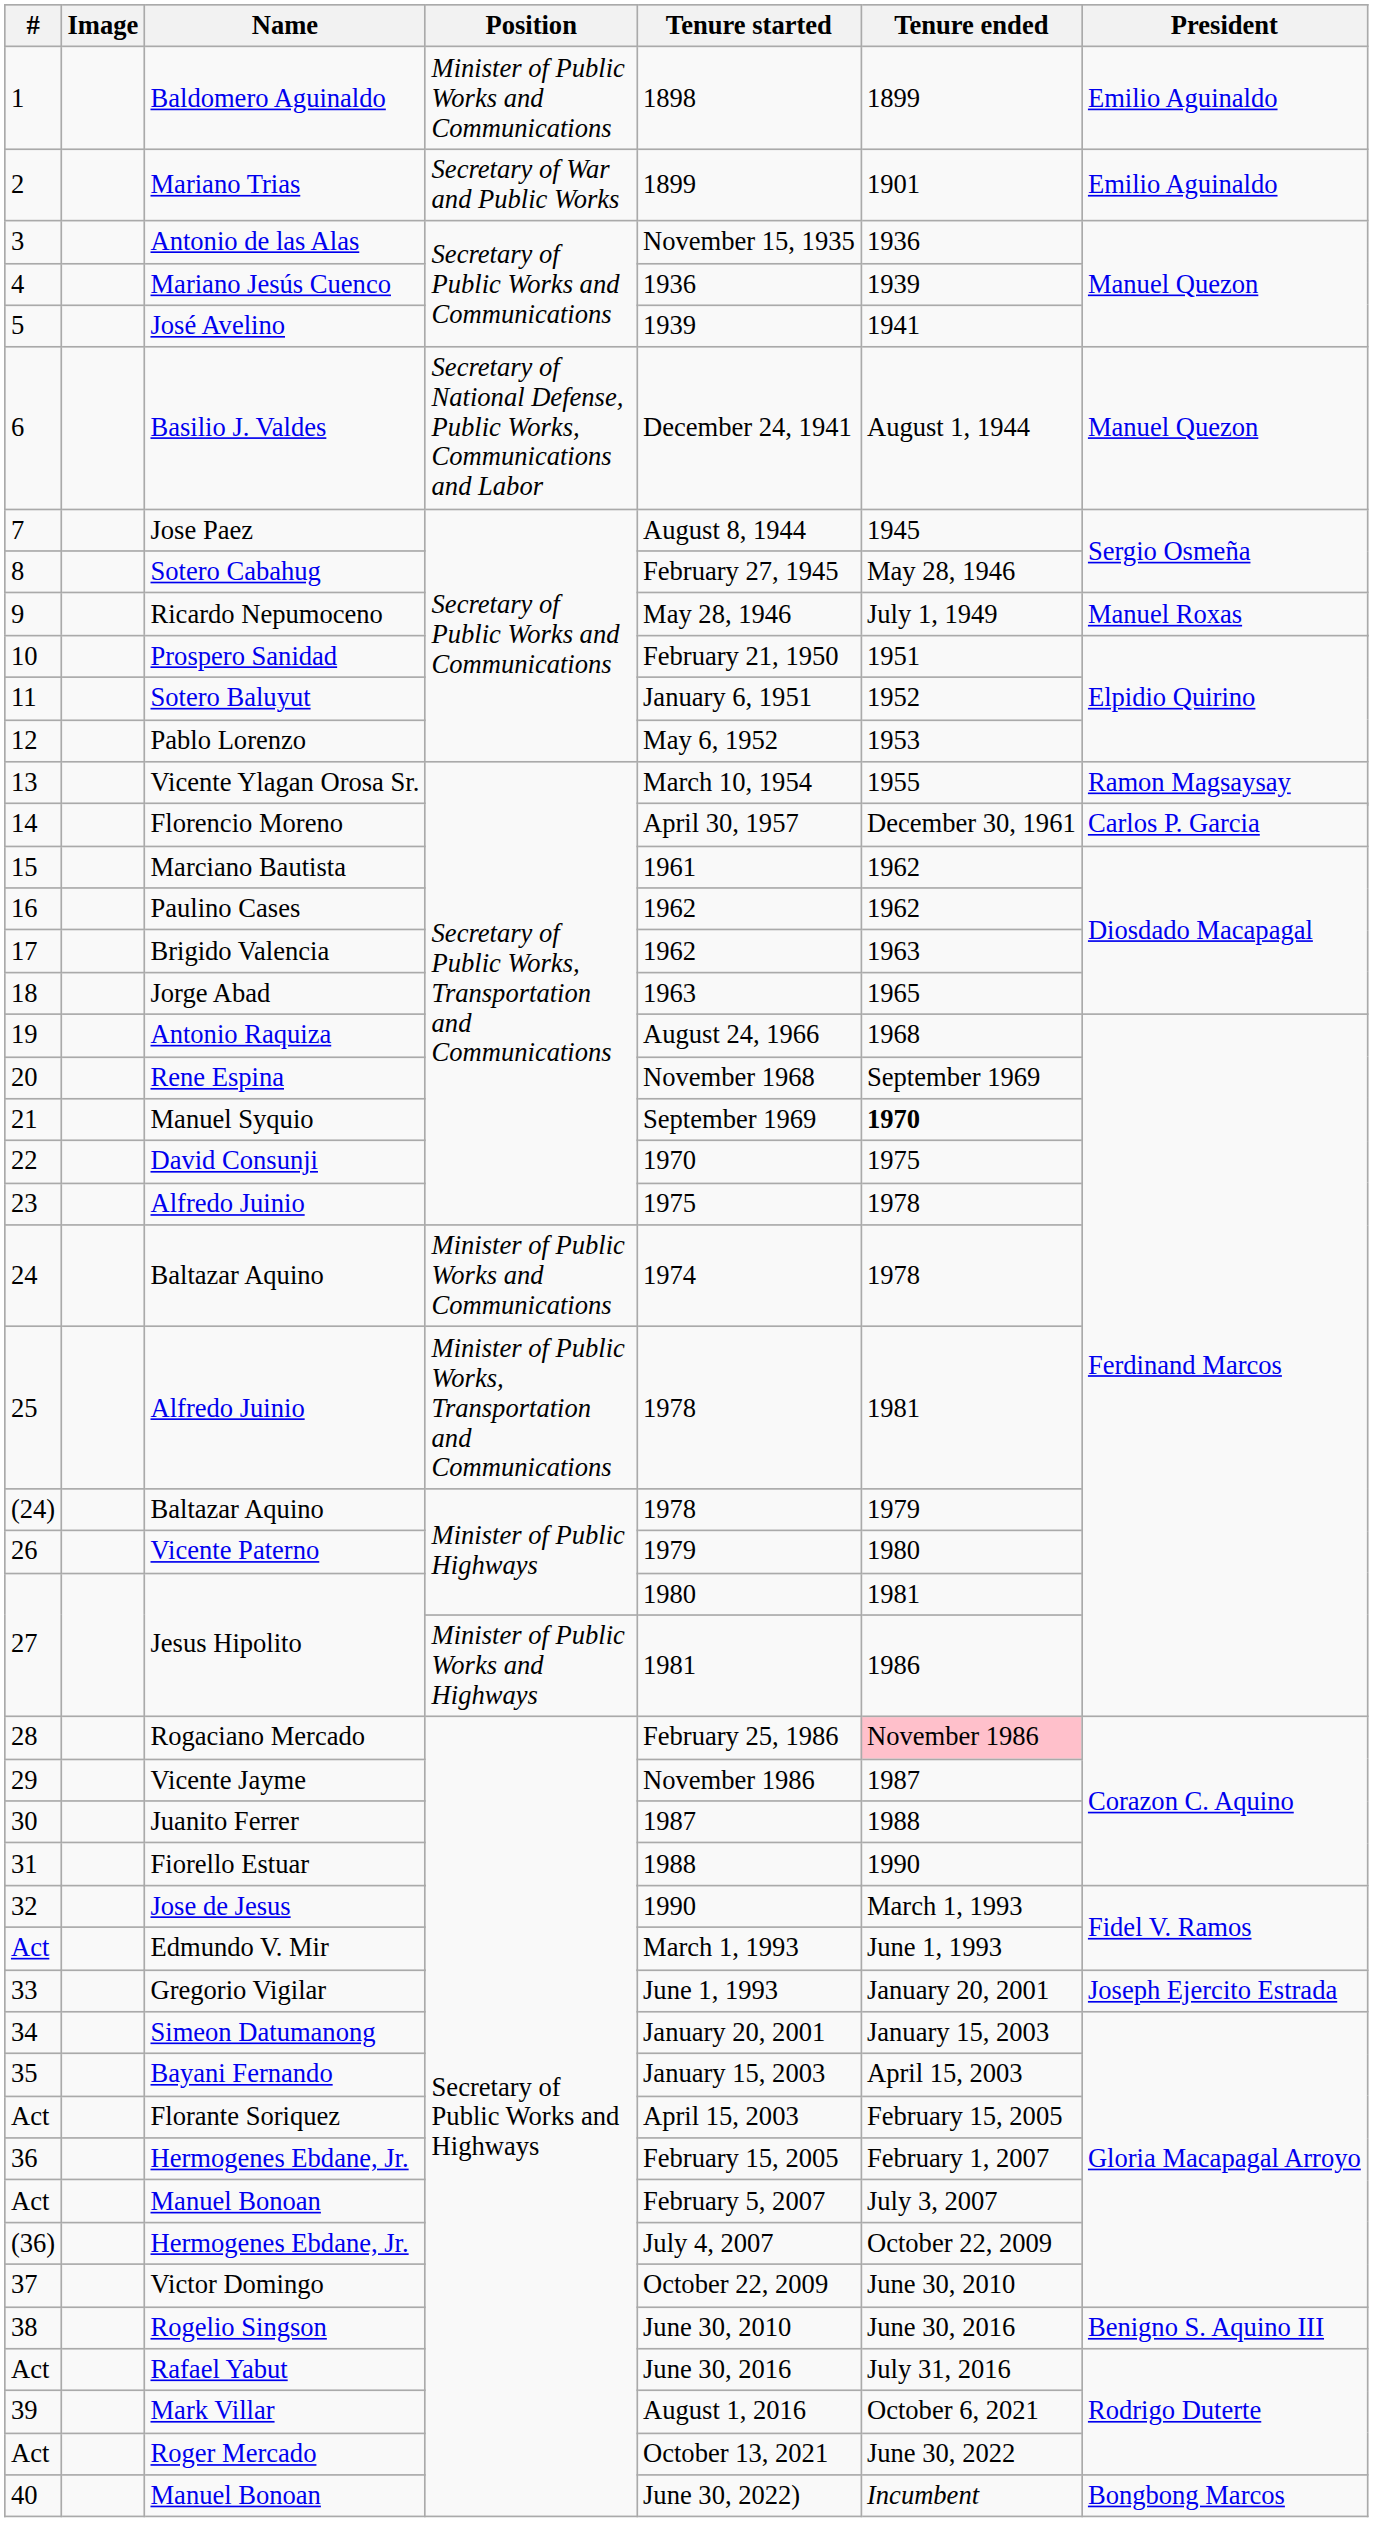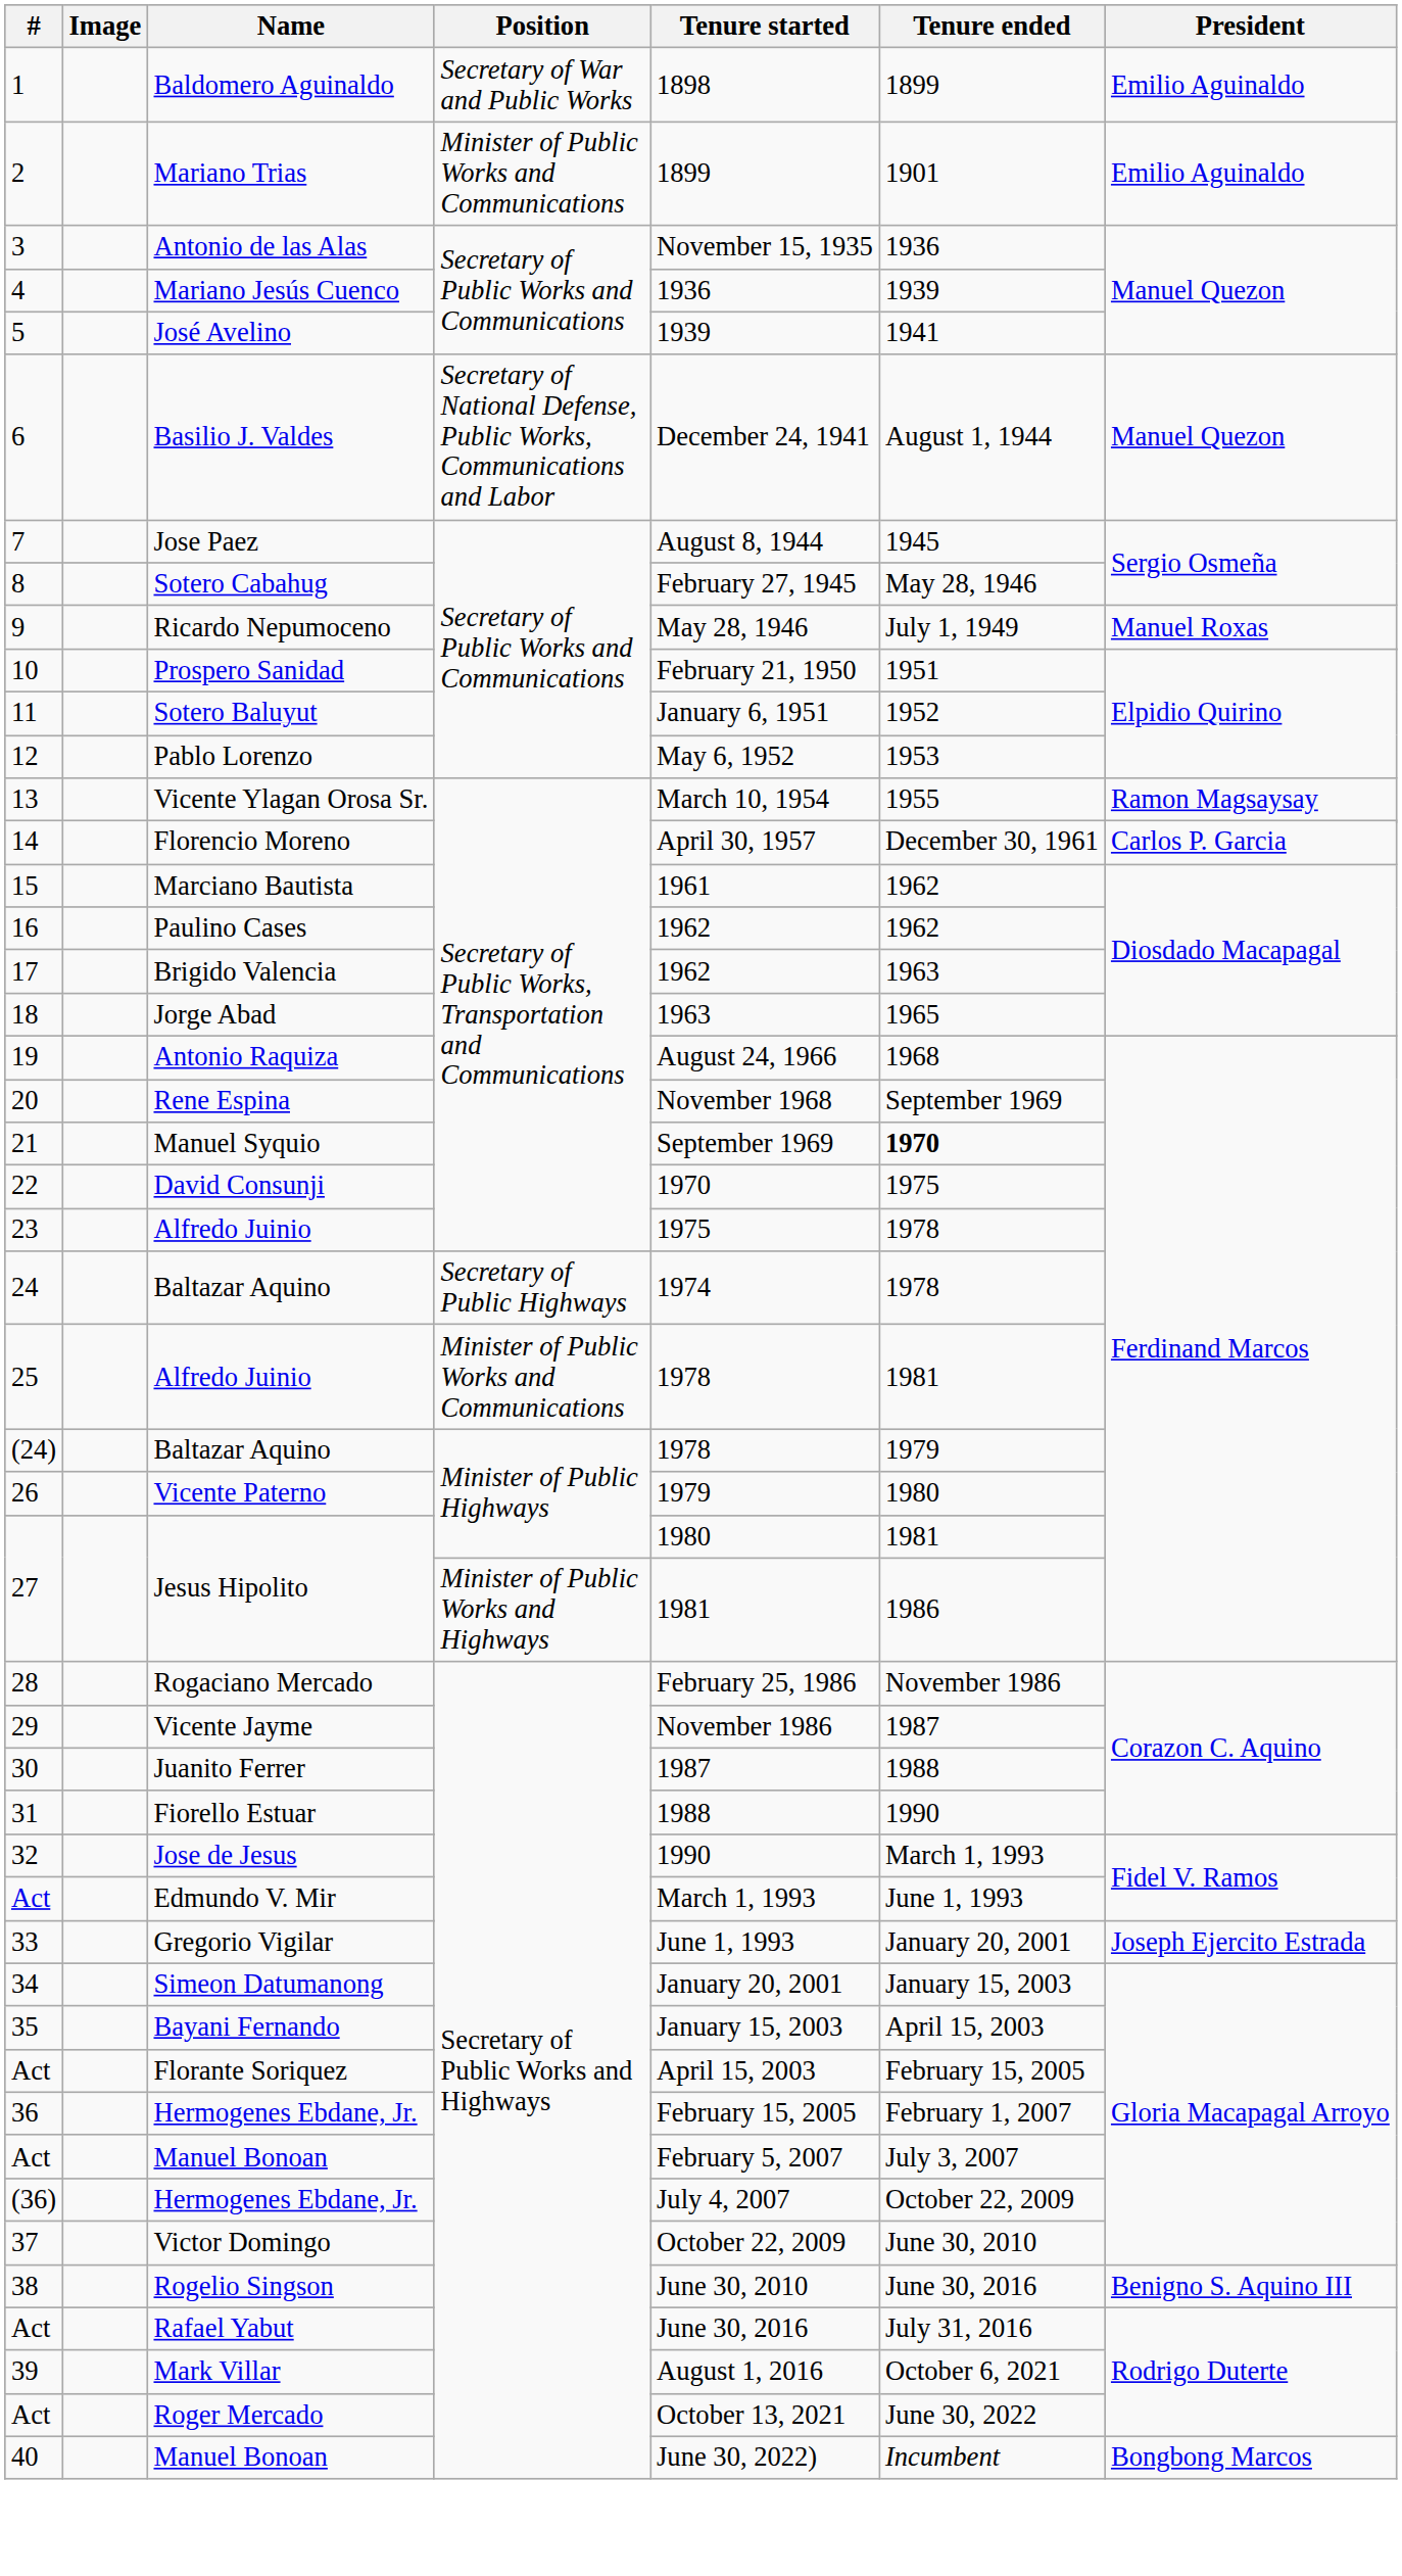 <table class=wikitable>
 <tr>
 <th>#</th>
 <th>Image</th>
 <th>Name</th>
 <th width=120px>Position</th>
 <th>Tenure started</th>
 <th>Tenure ended</th>
 <th>President</th>
 </tr>
 <tr>
 <td>1</td>
 <td></td>
 <td><a href='#'>Baldomero Aguinaldo</a></td>
-<td><em>Minister of Public Works and Communications</em></td>
+<td><em>Secretary of War and Public Works</em></td>
 <td>1898</td>
 <td>1899</td>
 <td><a href='#'>Emilio Aguinaldo</a></td>
 </tr>
 <tr>
 <td>2</td>
 <td></td>
 <td><a href='#'>Mariano Trias</a></td>
-<td><em>Secretary of War and Public Works</em></td>
+<td><em>Minister of Public Works and Communications</em></td>
 <td>1899</td>
 <td>1901</td>
 <td><a href='#'>Emilio Aguinaldo</a></td>
 </tr>
 <tr>
 <td>3</td>
 <td></td>
 <td><a href='#'>Antonio de las Alas</a></td>
 <td rowspan="3"><em>Secretary of Public Works and Communications</em></td>
 <td>November 15, 1935</td>
 <td>1936</td>
 <td rowspan="3"><a href='#'>Manuel Quezon</a></td>
 </tr>
 <tr>
 <td>4</td>
 <td></td>
 <td><a href='#'>Mariano Jesús Cuenco</a></td>
 <td>1936</td>
 <td>1939</td>
 </tr>
 <tr>
 <td>5</td>
 <td></td>
 <td><a href='#'>José Avelino</a></td>
 <td>1939</td>
 <td>1941</td>
 </tr>
 <tr>
 <td>6</td>
 <td></td>
 <td><a href='#'>Basilio J. Valdes</a></td>
 <td><em>Secretary of National Defense, Public Works, Communications and Labor</em></td>
 <td>December 24, 1941</td>
 <td>August 1, 1944</td>
 <td><a href='#'>Manuel Quezon</a></td>
 </tr>
 <tr>
 <td>7</td>
 <td></td>
 <td>Jose Paez</td>
 <td rowspan="7"><em>Secretary of Public Works and Communications</em></td>
 <td>August 8, 1944</td>
 <td>1945</td>
 <td rowspan="2"><a href='#'>Sergio Osmeña</a></td>
 </tr>
 <tr>
 <td>8</td>
 <td></td>
 <td><a href='#'>Sotero Cabahug</a></td>
 <td>February 27, 1945</td>
 <td>May 28, 1946</td>
 </tr>
 <tr>
 <td rowspan=2>9</td>
 <td rowspan=2></td>
 <td rowspan=2>Ricardo Nepumoceno</td>
 <td rowspan=2>May 28, 1946</td>
 <td rowspan=2>July 1, 1949</td>
 <td><a href='#'>Manuel Roxas</a></td>
 </tr>
 <tr>
 <td rowspan=4><a href='#'>Elpidio Quirino</a></td>
 </tr>
 <tr>
 <td>10</td>
 <td></td>
 <td><a href='#'>Prospero Sanidad</a></td>
 <td>February 21, 1950</td>
 <td>1951</td>
 </tr>
 <tr>
 <td>11</td>
 <td></td>
 <td><a href='#'>Sotero Baluyut</a></td>
 <td>January 6, 1951</td>
 <td>1952</td>
 </tr>
 <tr>
 <td>12</td>
 <td></td>
 <td>Pablo Lorenzo</td>
 <td>May 6, 1952</td>
 <td>1953</td>
 </tr>
 <tr>
 <td>13</td>
 <td></td>
 <td>Vicente Ylagan Orosa Sr.</td>
 <td rowspan="12"><em>Secretary of Public Works, Transportation and Communications</em></td>
 <td>March 10, 1954</td>
 <td>1955</td>
 <td rowspan="2"><a href='#'>Ramon Magsaysay</a></td>
 </tr>
 <tr>
 <td rowspan=2>14</td>
 <td rowspan=2></td>
 <td rowspan=2>Florencio Moreno</td>
 <td rowspan=2>April 30, 1957</td>
 <td rowspan=2>December 30, 1961</td>
 </tr>
 <tr>
 <td><a href='#'>Carlos P. Garcia</a></td>
 </tr>
 <tr>
 <td>15</td>
 <td></td>
 <td>Marciano Bautista</td>
 <td>1961</td>
 <td>1962</td>
 <td rowspan=4><a href='#'>Diosdado Macapagal</a></td>
 </tr>
 <tr>
 <td>16</td>
 <td></td>
 <td>Paulino Cases</td>
 <td>1962</td>
 <td>1962</td>
 </tr>
 <tr>
 <td>17</td>
 <td></td>
 <td>Brigido Valencia</td>
 <td>1962</td>
 <td>1963</td>
 </tr>
 <tr>
 <td>18</td>
 <td></td>
 <td>Jorge Abad</td>
 <td>1963</td>
 <td>1965</td>
 </tr>
 <tr>
 <td>19</td>
 <td></td>
 <td><a href='#'>Antonio Raquiza</a></td>
 <td>August 24, 1966</td>
 <td>1968</td>
 <td rowspan="11"><a href='#'>Ferdinand Marcos</a></td>
 </tr>
 <tr>
 <td>20</td>
 <td></td>
 <td><a href='#'>Rene Espina</a></td>
 <td>November 1968</td>
 <td>September 1969</td>
 </tr>
 <tr>
 <td>21</td>
 <td></td>
 <td>Manuel Syquio</td>
 <td>September 1969</td>
 <td><strong>1970</strong></td>
 </tr>
 <tr>
 <td>22</td>
 <td></td>
 <td><a href='#'>David Consunji</a></td>
 <td>1970</td>
 <td>1975</td>
 </tr>
 <tr>
 <td>23</td>
 <td></td>
 <td><a href='#'>Alfredo Juinio</a></td>
 <td>1975</td>
 <td>1978</td>
 </tr>
 <tr>
 <td>24</td>
 <td></td>
 <td>Baltazar Aquino</td>
-<td><em>Minister of Public Works and Communications</em></td>
+<td><em>Secretary of Public Highways</em></td>
 <td>1974</td>
 <td>1978</td>
 </tr>
 <tr>
 <td>25</td>
 <td></td>
 <td><a href='#'>Alfredo Juinio</a></td>
-<td><em>Minister of Public Works, Transportation and Communications</em></td>
+<td><em>Minister of Public Works and Communications</em></td>
 <td>1978</td>
 <td>1981</td>
 </tr>
 <tr>
 <td>(24)</td>
 <td></td>
 <td>Baltazar Aquino</td>
 <td rowspan="3"><em>Minister of Public Highways</em></td>
 <td>1978</td>
 <td>1979</td>
 </tr>
 <tr>
 <td>26</td>
 <td></td>
 <td><a href='#'>Vicente Paterno</a></td>
 <td>1979</td>
 <td>1980</td>
 </tr>
 <tr>
 <td rowspan="2">27</td>
 <td rowspan="2"></td>
 <td rowspan="2">Jesus Hipolito</td>
 <td>1980</td>
 <td>1981</td>
 </tr>
 <tr>
 <td><em>Minister of Public Works and Highways</em></td>
 <td>1981</td>
 <td>1986</td>
 </tr>
 <tr>
 <td>28</td>
 <td></td>
 <td>Rogaciano Mercado</td>
 <td rowspan="21">Secretary of Public Works and Highways</td>
 <td>February 25, 1986</td>
-<td style="background: pink;">November 1986</td>
+<td>November 1986</td>
 <td rowspan="5"><a href='#'>Corazon C. Aquino</a></td>
 </tr>
 <tr>
 <td>29</td>
 <td></td>
 <td>Vicente Jayme</td>
 <td>November 1986</td>
 <td>1987</td>
 </tr>
 <tr>
 <td>30</td>
 <td></td>
 <td>Juanito Ferrer</td>
 <td>1987</td>
 <td>1988</td>
 </tr>
 <tr>
 <td>31</td>
 <td></td>
 <td>Fiorello Estuar</td>
 <td>1988</td>
 <td>1990</td>
 </tr>
 <tr>
 <td rowspan=2>32</td>
 <td rowspan=2></td>
 <td rowspan=2><a href='#'>Jose de Jesus</a></td>
 <td rowspan=2>1990</td>
 <td rowspan=2>March 1, 1993</td>
 </tr>
 <tr>
 <td rowspan=3><a href='#'>Fidel V. Ramos</a></td>
 </tr>
 <tr>
 <td><a href='#'>Act</a></td>
 <td></td>
 <td>Edmundo V. Mir</td>
 <td>March 1, 1993</td>
 <td>June 1, 1993</td>
 </tr>
 <tr>
 <td rowspan=2>33</td>
 <td rowspan=2></td>
 <td rowspan=2>Gregorio Vigilar</td>
 <td rowspan=2>June 1, 1993</td>
 <td rowspan=2>January 20, 2001</td>
 </tr>
 <tr>
 <td><a href='#'>Joseph Ejercito Estrada</a></td>
 </tr>
 <tr>
 <td>34</td>
 <td></td>
 <td><a href='#'>Simeon Datumanong</a></td>
 <td>January 20, 2001</td>
 <td>January 15, 2003</td>
 <td rowspan=7><a href='#'>Gloria Macapagal Arroyo</a></td>
 </tr>
 <tr>
 <td>35</td>
 <td></td>
 <td><a href='#'>Bayani Fernando</a></td>
 <td>January 15, 2003</td>
 <td>April 15, 2003</td>
 </tr>
 <tr>
 <td>Act</td>
 <td></td>
 <td>Florante Soriquez</td>
 <td>April 15, 2003</td>
 <td>February 15, 2005</td>
 </tr>
 <tr>
 <td>36</td>
 <td></td>
 <td><a href='#'>Hermogenes Ebdane, Jr.</a></td>
 <td>February 15, 2005</td>
 <td>February 1, 2007</td>
 </tr>
 <tr>
 <td>Act</td>
 <td></td>
 <td><a href='#'>Manuel Bonoan</a></td>
 <td>February 5, 2007</td>
 <td>July 3, 2007</td>
 </tr>
 <tr>
 <td>(36)</td>
 <td></td>
 <td><a href='#'>Hermogenes Ebdane, Jr.</a></td>
 <td>July 4, 2007</td>
 <td>October 22, 2009</td>
 </tr>
 <tr>
 <td>37</td>
 <td></td>
 <td>Victor Domingo</td>
 <td>October 22, 2009</td>
 <td>June 30, 2010</td>
 </tr>
 <tr>
 <td>38</td>
 <td></td>
 <td><a href='#'>Rogelio Singson</a></td>
 <td>June 30, 2010</td>
 <td>June 30, 2016</td>
 <td><a href='#'>Benigno S. Aquino III</a></td>
 </tr>
 <tr>
 <td>Act</td>
 <td></td>
 <td><a href='#'>Rafael Yabut</a></td>
 <td>June 30, 2016</td>
 <td>July 31, 2016</td>
 <td rowspan=3><a href='#'>Rodrigo Duterte</a></td>
 </tr>
 <tr>
 <td>39</td>
 <td></td>
 <td><a href='#'>Mark Villar</a></td>
 <td>August 1, 2016</td>
 <td>October 6, 2021</td>
 </tr>
 <tr>
 <td>Act</td>
 <td></td>
 <td><a href='#'>Roger Mercado</a></td>
 <td>October 13, 2021</td>
 <td>June 30, 2022</td>
 </tr>
 <tr>
 <td>40</td>
 <td></td>
 <td><a href='#'>Manuel Bonoan</a></td>
 <td>June 30, 2022)</td>
 <td><em>Incumbent</em></td>
 <td><a href='#'>Bongbong Marcos</a></td>
 </tr>
 </table>
